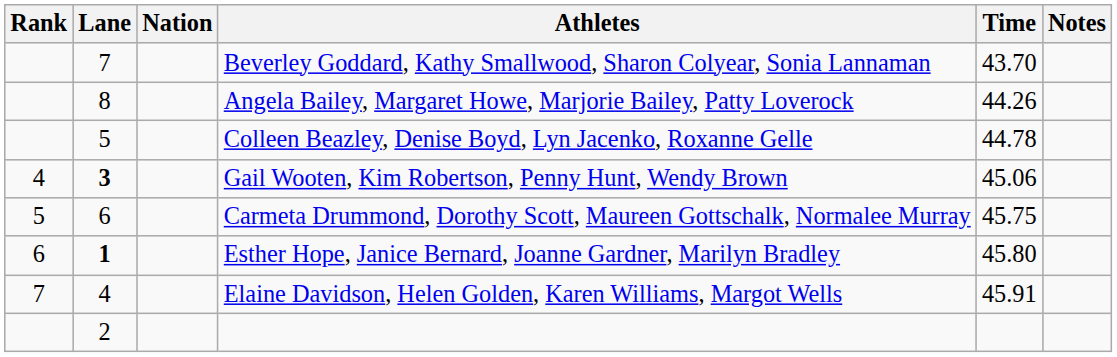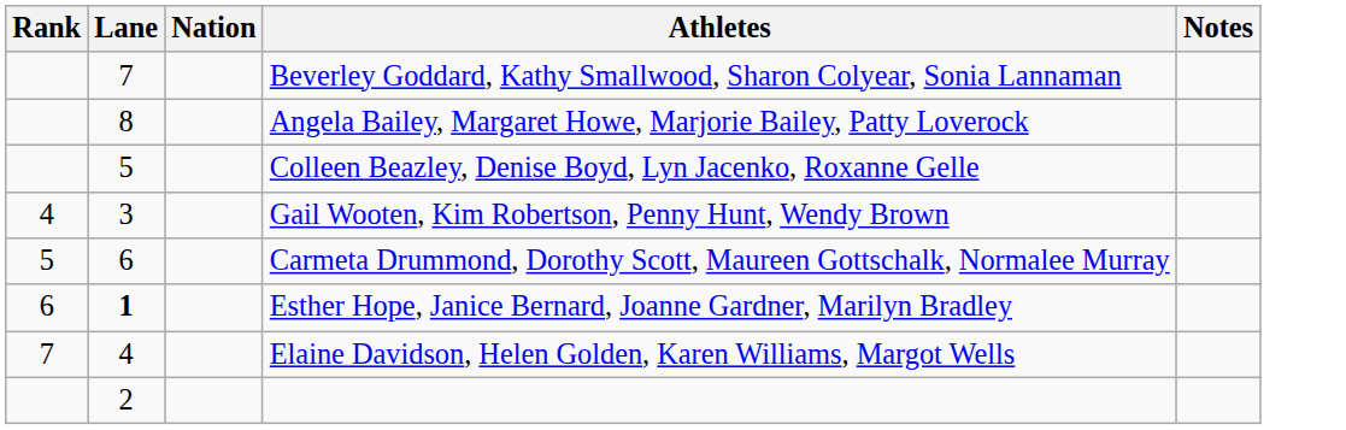 <table class="wikitable sortable" style="text-align:center">
 <tr>
 <th>Rank</th>
 <th>Lane</th>
 <th>Nation</th>
 <th>Athletes</th>
-<th>Time</th>
 <th>Notes</th>
 </tr>
 <tr>
 <td></td>
 <td>7</td>
 <td align=left></td>
 <td align=left><a href='#'>Beverley Goddard</a>, <a href='#'>Kathy Smallwood</a>, <a href='#'>Sharon Colyear</a>, <a href='#'>Sonia Lannaman</a></td>
-<td>43.70</td>
 <td></td>
 </tr>
 <tr>
 <td></td>
 <td>8</td>
 <td align=left></td>
 <td align=left><a href='#'>Angela Bailey</a>, <a href='#'>Margaret Howe</a>, <a href='#'>Marjorie Bailey</a>, <a href='#'>Patty Loverock</a></td>
-<td>44.26</td>
 <td></td>
 </tr>
 <tr>
 <td></td>
 <td>5</td>
 <td align=left></td>
 <td align=left><a href='#'>Colleen Beazley</a>, <a href='#'>Denise Boyd</a>, <a href='#'>Lyn Jacenko</a>, <a href='#'>Roxanne Gelle</a></td>
-<td>44.78</td>
 <td></td>
 </tr>
 <tr>
 <td>4</td>
-<td><strong>3</strong></td>
+<td>3</td>
 <td align=left></td>
 <td align=left><a href='#'>Gail Wooten</a>, <a href='#'>Kim Robertson</a>, <a href='#'>Penny Hunt</a>, <a href='#'>Wendy Brown</a></td>
-<td>45.06</td>
 <td></td>
 </tr>
 <tr>
 <td>5</td>
 <td>6</td>
 <td align=left></td>
 <td align=left><a href='#'>Carmeta Drummond</a>, <a href='#'>Dorothy Scott</a>, <a href='#'>Maureen Gottschalk</a>, <a href='#'>Normalee Murray</a></td>
-<td>45.75</td>
 <td></td>
 </tr>
 <tr>
 <td>6</td>
 <td><strong>1</strong></td>
 <td align=left></td>
 <td align=left><a href='#'>Esther Hope</a>, <a href='#'>Janice Bernard</a>, <a href='#'>Joanne Gardner</a>, <a href='#'>Marilyn Bradley</a></td>
-<td>45.80</td>
 <td></td>
 </tr>
 <tr>
 <td>7</td>
 <td>4</td>
 <td align=left></td>
 <td align=left><a href='#'>Elaine Davidson</a>, <a href='#'>Helen Golden</a>, <a href='#'>Karen Williams</a>, <a href='#'>Margot Wells</a></td>
-<td>45.91</td>
 <td></td>
 </tr>
 <tr>
 <td></td>
 <td>2</td>
 <td align=left></td>
 <td align=left></td>
 <td></td>
-<td></td>
 </tr>
 </table>
